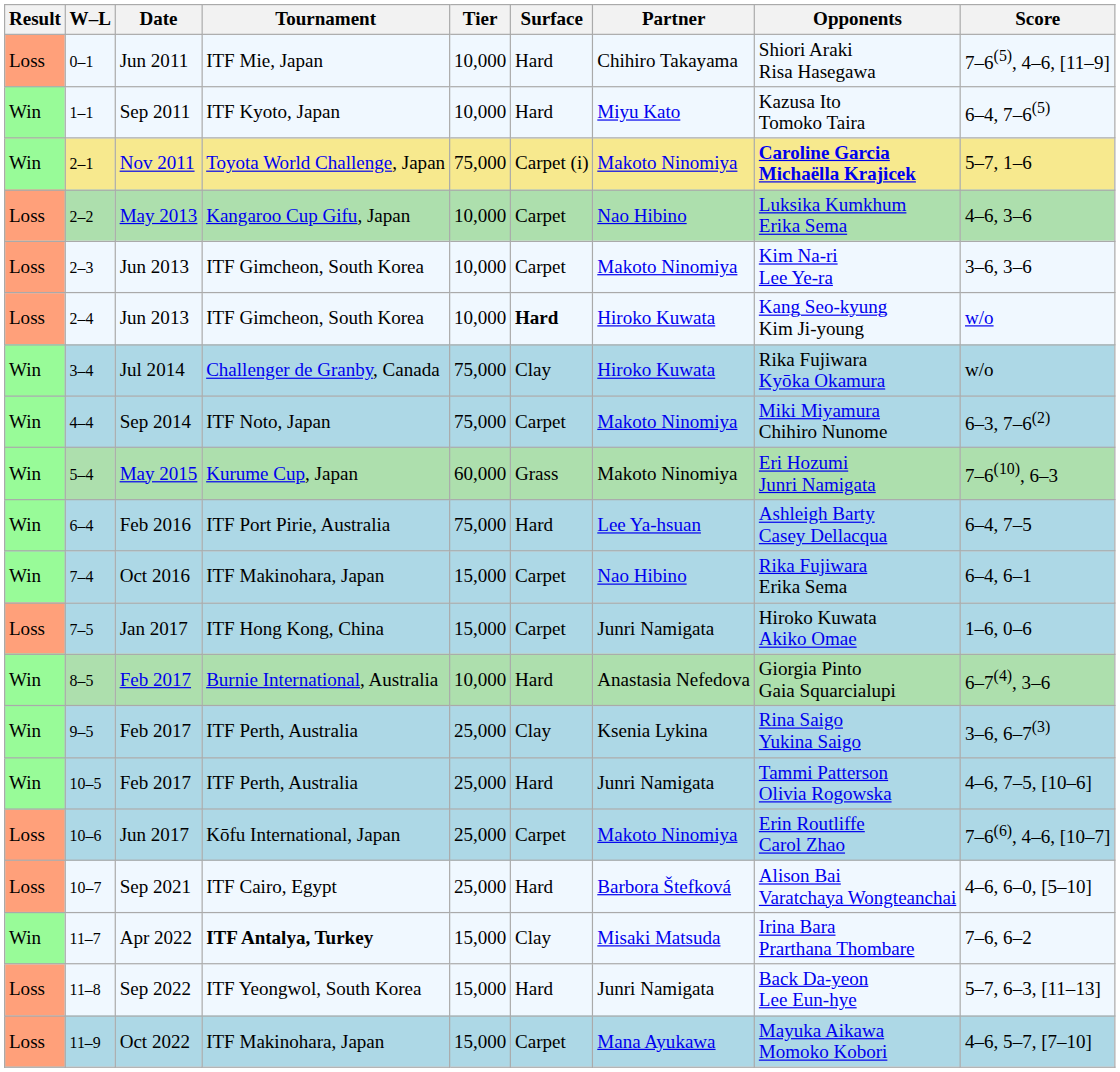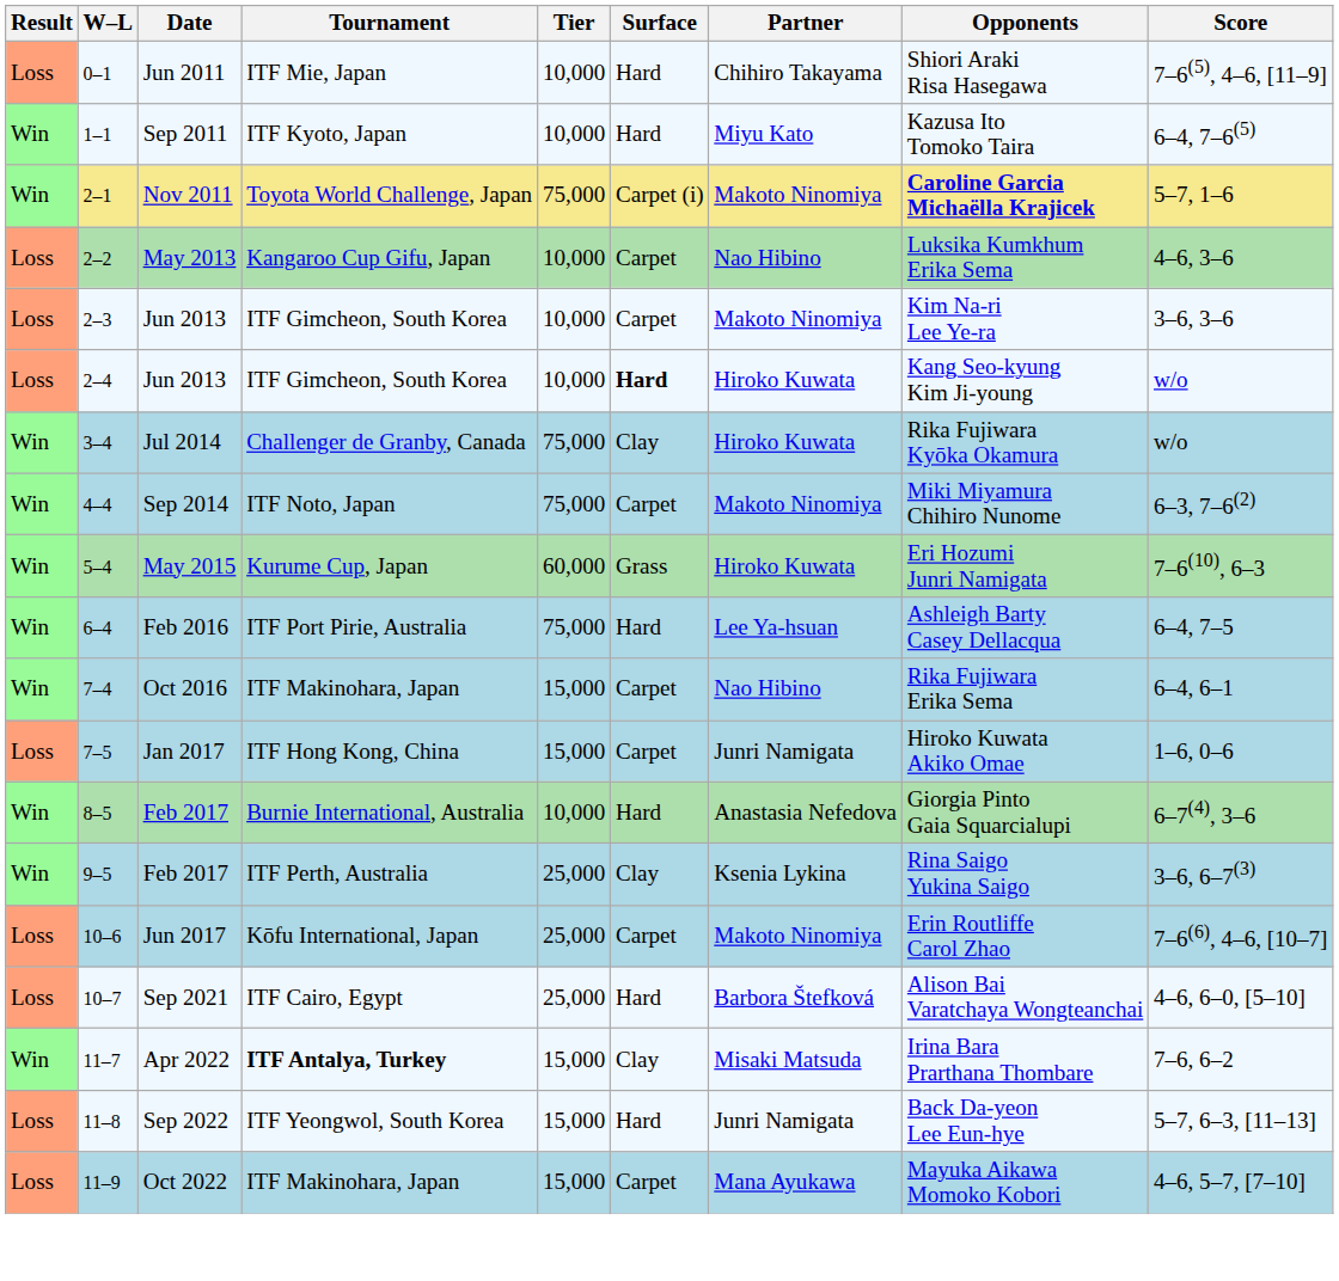 <table class="sortable wikitable">
 <tr>
 <th>Result</th>
 <th class=unsortable>W–L</th>
 <th>Date</th>
 <th>Tournament</th>
 <th>Tier</th>
 <th>Surface</th>
 <th>Partner</th>
 <th>Opponents</th>
 <th class=unsortable>Score</th>
 </tr>
 <tr style="background:#f0f8ff;">
 <td bgcolor="FFA07A">Loss</td>
 <td><small>0–1</small></td>
 <td>Jun 2011</td>
 <td>ITF Mie, Japan</td>
 <td>10,000</td>
 <td>Hard</td>
 <td> Chihiro Takayama</td>
 <td> Shiori Araki <br>  Risa Hasegawa</td>
 <td>7–6<sup>(5)</sup>, 4–6, [11–9]</td>
 </tr>
 <tr style="background:#f0f8ff;">
 <td bgcolor="98FB98">Win</td>
 <td><small>1–1</small></td>
 <td>Sep 2011</td>
 <td>ITF Kyoto, Japan</td>
 <td>10,000</td>
 <td>Hard</td>
 <td> <a href='#'>Miyu Kato</a></td>
 <td> Kazusa Ito <br>  Tomoko Taira</td>
 <td>6–4, 7–6<sup>(5)</sup></td>
 </tr>
 <tr style="background:#f7e98e;">
 <td bgcolor="98FB98">Win</td>
 <td><small>2–1</small></td>
 <td><a href='#'>Nov 2011</a></td>
 <td><a href='#'>Toyota World Challenge</a>, Japan</td>
 <td>75,000</td>
 <td>Carpet (i)</td>
 <td> <a href='#'>Makoto Ninomiya</a></td>
 <td><strong> <a href='#'>Caroline Garcia</a> <br>  <a href='#'>Michaëlla Krajicek</a></strong></td>
 <td>5–7, 1–6</td>
 </tr>
 <tr style="background:#addfad;">
 <td bgcolor="FFA07A">Loss</td>
 <td><small>2–2</small></td>
 <td><a href='#'>May 2013</a></td>
 <td><a href='#'>Kangaroo Cup Gifu</a>, Japan</td>
 <td>10,000</td>
 <td>Carpet</td>
 <td> <a href='#'>Nao Hibino</a></td>
 <td> <a href='#'>Luksika Kumkhum</a> <br>  <a href='#'>Erika Sema</a></td>
 <td>4–6, 3–6</td>
 </tr>
 <tr style="background:#f0f8ff;">
 <td bgcolor="FFA07A">Loss</td>
 <td><small>2–3</small></td>
 <td>Jun 2013</td>
 <td>ITF Gimcheon, South Korea</td>
 <td>10,000</td>
 <td>Carpet</td>
 <td> <a href='#'>Makoto Ninomiya</a></td>
 <td> <a href='#'>Kim Na-ri</a> <br>  <a href='#'>Lee Ye-ra</a></td>
 <td>3–6, 3–6</td>
 </tr>
 <tr style="background:#f0f8ff;">
 <td bgcolor="FFA07A">Loss</td>
 <td><small>2–4</small></td>
 <td>Jun 2013</td>
 <td>ITF Gimcheon, South Korea</td>
 <td>10,000</td>
 <td><strong>Hard</strong></td>
 <td> <a href='#'>Hiroko Kuwata</a></td>
 <td> <a href='#'>Kang Seo-kyung</a> <br>  Kim Ji-young</td>
 <td><a href='#'>w/o</a></td>
 </tr>
 <tr style="background:lightblue;">
 <td bgcolor="98FB98">Win</td>
 <td><small>3–4</small></td>
 <td>Jul 2014</td>
 <td><a href='#'>Challenger de Granby</a>, Canada</td>
 <td>75,000</td>
 <td>Clay</td>
 <td> <a href='#'>Hiroko Kuwata</a></td>
 <td> Rika Fujiwara <br>  <a href='#'>Kyōka Okamura</a></td>
 <td>w/o</td>
 </tr>
 <tr style="background:lightblue;">
 <td bgcolor="98FB98">Win</td>
 <td><small>4–4</small></td>
 <td>Sep 2014</td>
 <td>ITF Noto, Japan</td>
 <td>75,000</td>
 <td>Carpet</td>
 <td> <a href='#'>Makoto Ninomiya</a></td>
 <td> <a href='#'>Miki Miyamura</a> <br>  Chihiro Nunome</td>
 <td>6–3, 7–6<sup>(2)</sup></td>
 </tr>
 <tr style="background:#addfad;">
 <td bgcolor="98FB98">Win</td>
 <td><small>5–4</small></td>
 <td><a href='#'>May 2015</a></td>
 <td><a href='#'>Kurume Cup</a>, Japan</td>
 <td>60,000</td>
 <td>Grass</td>
-<td> Makoto Ninomiya</td>
+<td> <a href='#'>Hiroko Kuwata</a></td>
 <td> <a href='#'>Eri Hozumi</a> <br>  <a href='#'>Junri Namigata</a></td>
 <td>7–6<sup>(10)</sup>, 6–3</td>
 </tr>
 <tr style="background:lightblue;">
 <td style="background:#98fb98;">Win</td>
 <td><small>6–4</small></td>
 <td>Feb 2016</td>
 <td>ITF Port Pirie, Australia</td>
 <td>75,000</td>
 <td>Hard</td>
 <td> <a href='#'>Lee Ya-hsuan</a></td>
 <td> <a href='#'>Ashleigh Barty</a> <br>  <a href='#'>Casey Dellacqua</a></td>
 <td>6–4, 7–5</td>
 </tr>
 <tr style="background:lightblue;">
 <td style="background:#98fb98;">Win</td>
 <td><small>7–4</small></td>
 <td>Oct 2016</td>
 <td>ITF Makinohara, Japan</td>
 <td>15,000</td>
 <td>Carpet</td>
 <td> <a href='#'>Nao Hibino</a></td>
 <td> <a href='#'>Rika Fujiwara</a> <br>  Erika Sema</td>
 <td>6–4, 6–1</td>
 </tr>
 <tr style="background:lightblue;">
 <td bgcolor="FFA07A">Loss</td>
 <td><small>7–5</small></td>
 <td>Jan 2017</td>
 <td>ITF Hong Kong, China</td>
 <td>15,000</td>
 <td>Carpet</td>
 <td> Junri Namigata</td>
 <td> Hiroko Kuwata <br>  <a href='#'>Akiko Omae</a></td>
 <td>1–6, 0–6</td>
 </tr>
 <tr style="background:#addfad;">
 <td style="background:#98fb98;">Win</td>
 <td><small>8–5</small></td>
 <td><a href='#'>Feb 2017</a></td>
 <td><a href='#'>Burnie International</a>, Australia</td>
 <td>10,000</td>
 <td>Hard</td>
 <td> Anastasia Nefedova</td>
 <td> Giorgia Pinto <br>  Gaia Squarcialupi</td>
 <td>6–7<sup>(4)</sup>, 3–6</td>
 </tr>
 <tr style="background:lightblue;">
 <td style="background:#98fb98;">Win</td>
 <td><small>9–5</small></td>
 <td>Feb 2017</td>
 <td>ITF Perth, Australia</td>
 <td>25,000</td>
 <td>Clay</td>
 <td> Ksenia Lykina</td>
 <td> <a href='#'>Rina Saigo</a> <br>  <a href='#'>Yukina Saigo</a></td>
 <td>3–6, 6–7<sup>(3)</sup></td>
 </tr>
 <tr style="background:lightblue;">
-<td style="background:#98fb98;">Win</td>
-<td><small>10–5</small></td>
-<td>Feb 2017</td>
-<td>ITF Perth, Australia</td>
-<td>25,000</td>
-<td>Hard</td>
-<td> Junri Namigata</td>
-<td> <a href='#'>Tammi Patterson</a> <br>  <a href='#'>Olivia Rogowska</a></td>
-<td>4–6, 7–5, [10–6]</td>
-</tr>
-<tr style="background:lightblue;">
 <td style="background:#ffa07a;">Loss</td>
 <td><small>10–6</small></td>
 <td>Jun 2017</td>
 <td>Kōfu International, Japan</td>
 <td>25,000</td>
 <td>Carpet</td>
 <td> <a href='#'>Makoto Ninomiya</a></td>
 <td> <a href='#'>Erin Routliffe</a> <br>  <a href='#'>Carol Zhao</a></td>
 <td>7–6<sup>(6)</sup>, 4–6, [10–7]</td>
 </tr>
 <tr style="background:#f0f8ff;">
 <td style="background:#ffa07a;">Loss</td>
 <td><small>10–7</small></td>
 <td>Sep 2021</td>
 <td>ITF Cairo, Egypt</td>
 <td>25,000</td>
 <td>Hard</td>
 <td> <a href='#'>Barbora Štefková</a></td>
 <td> <a href='#'>Alison Bai</a> <br>  <a href='#'>Varatchaya Wongteanchai</a></td>
 <td>4–6, 6–0, [5–10]</td>
 </tr>
 <tr style="background:#f0f8ff;">
 <td style="background:#98fb98;">Win</td>
 <td><small>11–7</small></td>
 <td>Apr 2022</td>
 <td><strong>ITF Antalya, Turkey</strong></td>
 <td>15,000</td>
 <td>Clay</td>
 <td> <a href='#'>Misaki Matsuda</a></td>
 <td> <a href='#'>Irina Bara</a> <br>  <a href='#'>Prarthana Thombare</a></td>
 <td>7–6, 6–2</td>
 </tr>
 <tr style="background:#f0f8ff;">
 <td style="background:#ffa07a;">Loss</td>
 <td><small>11–8</small></td>
 <td>Sep 2022</td>
 <td>ITF Yeongwol, South Korea</td>
 <td>15,000</td>
 <td>Hard</td>
 <td> Junri Namigata</td>
 <td> <a href='#'>Back Da-yeon</a> <br>  <a href='#'>Lee Eun-hye</a></td>
 <td>5–7, 6–3, [11–13]</td>
 </tr>
 <tr style="background:lightblue;">
 <td style="background:#ffa07a;">Loss</td>
 <td><small>11–9</small></td>
 <td>Oct 2022</td>
 <td>ITF Makinohara, Japan</td>
 <td>15,000</td>
 <td>Carpet</td>
 <td> <a href='#'>Mana Ayukawa</a></td>
 <td> <a href='#'>Mayuka Aikawa</a> <br>  <a href='#'>Momoko Kobori</a></td>
 <td>4–6, 5–7, [7–10]</td>
 </tr>
 </table>
